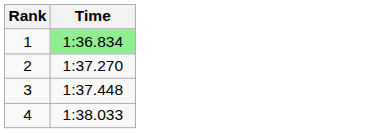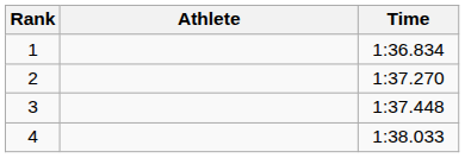 <table class=wikitable style="text-align:center">
 <tr>
 <th width=40>Rank</th>
+<th width=250>Athlete</th>
 <th width=80>Time</th>
 </tr>
 <tr>
 <td>1</td>
-<td style="background: lightgreen;">1:36.834</td>
+<td align=left></td>
+<td>1:36.834</td>
 </tr>
 <tr>
 <td>2</td>
+<td align=left></td>
 <td>1:37.270</td>
 </tr>
 <tr>
 <td>3</td>
+<td align=left></td>
 <td>1:37.448</td>
 </tr>
 <tr>
 <td>4</td>
+<td align=left></td>
 <td>1:38.033</td>
 </tr>
 </table>
